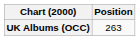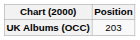 <table class="wikitable plainrowheaders" style="text-align:center">
 <tr>
 <th scope="col">Chart (2000)</th>
 <th scope="col">Position</th>
 </tr>
 <tr>
 <th scope="row">UK Albums (OCC)</th>
-<td>263</td>
+<td>203</td>
 </tr>
 </table>
